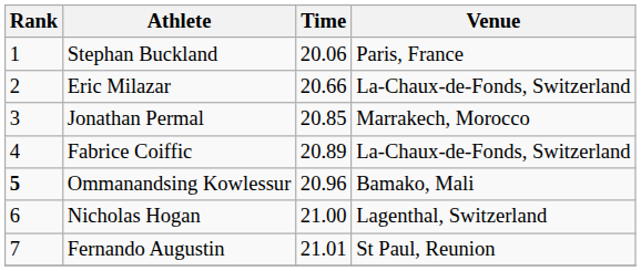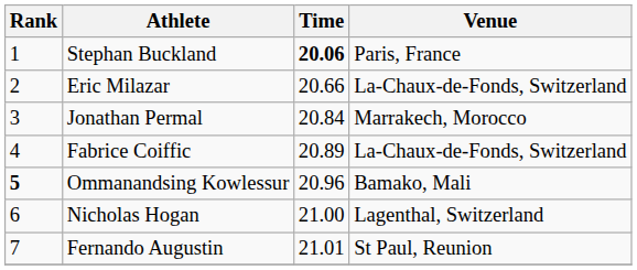 <table class="wikitable">
 <tr>
 <th>Rank</th>
 <th>Athlete</th>
 <th>Time</th>
 <th>Venue</th>
 </tr>
 <tr>
 <td>1</td>
 <td>Stephan Buckland</td>
-<td>20.06</td>
+<td><strong>20.06</strong></td>
 <td>Paris, France</td>
 </tr>
 <tr>
 <td>2</td>
 <td>Eric Milazar</td>
 <td>20.66</td>
 <td>La-Chaux-de-Fonds, Switzerland</td>
 </tr>
 <tr>
 <td>3</td>
 <td>Jonathan Permal</td>
-<td>20.85</td>
+<td>20.84</td>
 <td>Marrakech, Morocco</td>
 </tr>
 <tr>
 <td>4</td>
 <td>Fabrice Coiffic</td>
 <td>20.89</td>
 <td>La-Chaux-de-Fonds, Switzerland</td>
 </tr>
 <tr>
 <td><strong>5</strong></td>
 <td>Ommanandsing Kowlessur</td>
 <td>20.96</td>
 <td>Bamako, Mali</td>
 </tr>
 <tr>
 <td>6</td>
 <td>Nicholas Hogan</td>
 <td>21.00</td>
 <td>Lagenthal, Switzerland</td>
 </tr>
 <tr>
 <td>7</td>
 <td>Fernando Augustin</td>
 <td>21.01</td>
 <td>St Paul, Reunion</td>
 </tr>
 <tr>
 </tr>
 </table>
